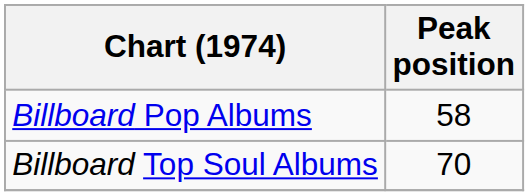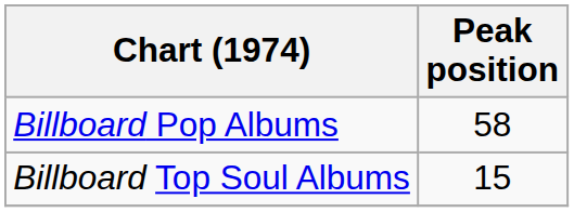 <table class="wikitable">
 <tr>
 <th>Chart (1974)</th>
 <th>Peak<br>position</th>
 </tr>
 <tr>
 <td><a href='#'><em>Billboard</em> Pop Albums</a></td>
 <td align=center>58</td>
 </tr>
 <tr>
 <td><em>Billboard</em> <a href='#'>Top Soul Albums</a></td>
-<td align=center>70</td>
+<td align=center>15</td>
 </tr>
 <tr>
 </tr>
 </table>
